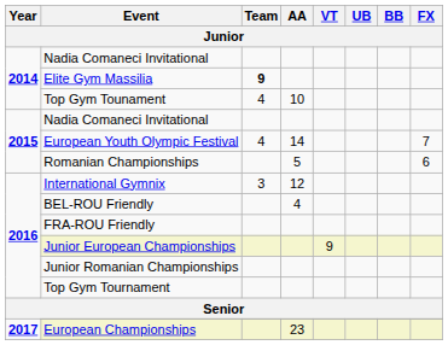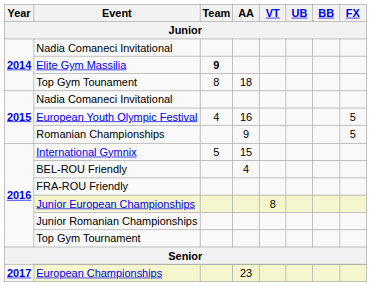 <table class="wikitable" style="text-align:center; font-size:95%;">
 <tr>
 <th align=center>Year</th>
 <th align=center>Event</th>
 <th style="width:30px;">Team</th>
 <th style="width:30px;">AA</th>
 <th style="width:30px;"><a href='#'>VT</a></th>
 <th style="width:30px;"><a href='#'>UB</a></th>
 <th style="width:30px;"><a href='#'>BB</a></th>
 <th style="width:30px;"><a href='#'>FX</a></th>
 </tr>
 <tr>
 <th colspan="8"><strong>Junior</strong></th>
 </tr>
 <tr>
 <td rowspan="3"><strong><a href='#'>2014</a></strong></td>
 <td align=left>Nadia Comaneci Invitational</td>
 <td></td>
 <td></td>
 <td></td>
 <td></td>
 <td></td>
 <td></td>
 </tr>
 <tr>
 <td align=left><a href='#'>Elite Gym Massilia</a></td>
 <td><strong>9</strong></td>
 <td></td>
 <td></td>
 <td></td>
 <td></td>
 <td></td>
 </tr>
 <tr>
 <td align=left>Top Gym Tounament</td>
-<td>4</td>
-<td>10</td>
+<td>8</td>
+<td>18</td>
 <td></td>
 <td></td>
 <td></td>
 <td></td>
 </tr>
 <tr>
 <td rowspan="3"><strong><a href='#'>2015</a></strong></td>
 <td align=left>Nadia Comaneci Invitational</td>
 <td></td>
 <td></td>
 <td></td>
 <td></td>
 <td></td>
 <td></td>
 </tr>
 <tr>
 <td align=left><a href='#'>European Youth Olympic Festival</a></td>
 <td>4</td>
-<td>14</td>
+<td>16</td>
 <td></td>
 <td></td>
 <td></td>
-<td>7</td>
+<td>5</td>
 </tr>
 <tr>
 <td align=left>Romanian Championships</td>
 <td></td>
-<td>5</td>
+<td>9</td>
 <td></td>
 <td></td>
 <td></td>
-<td>6</td>
+<td>5</td>
 </tr>
 <tr>
 <td rowspan="6"><strong><a href='#'>2016</a></strong></td>
 <td align=left><a href='#'>International Gymnix</a></td>
-<td>3</td>
-<td>12</td>
+<td>5</td>
+<td>15</td>
 <td></td>
 <td></td>
 <td></td>
 <td></td>
 </tr>
 <tr>
 <td align=left>BEL-ROU Friendly</td>
 <td></td>
 <td>4</td>
 <td></td>
 <td></td>
 <td></td>
 <td></td>
 </tr>
 <tr>
 <td align=left>FRA-ROU Friendly</td>
 <td></td>
 <td></td>
 <td></td>
 <td></td>
 <td></td>
 <td></td>
 </tr>
 <tr bgcolor=#F5F6CE>
 <td align=left><a href='#'>Junior European Championships</a></td>
 <td></td>
 <td></td>
-<td>9</td>
+<td>8</td>
 <td></td>
 <td></td>
 <td></td>
 </tr>
 <tr>
 <td align=left>Junior Romanian Championships</td>
 <td></td>
 <td></td>
 <td></td>
 <td></td>
 <td></td>
 <td></td>
 </tr>
 <tr>
 <td align=left>Top Gym Tournament</td>
 <td></td>
 <td></td>
 <td></td>
 <td></td>
 <td></td>
 <td></td>
 </tr>
 <tr>
 <th colspan="8"><strong>Senior</strong></th>
 </tr>
 <tr>
 <td rowspan="2"><strong><a href='#'>2017</a></strong></td>
 </tr>
 <tr bgcolor=#F5F6CE>
 <td align=left><a href='#'>European Championships</a></td>
 <td></td>
 <td>23</td>
 <td></td>
 <td></td>
 <td></td>
 <td></td>
 </tr>
 </table>
